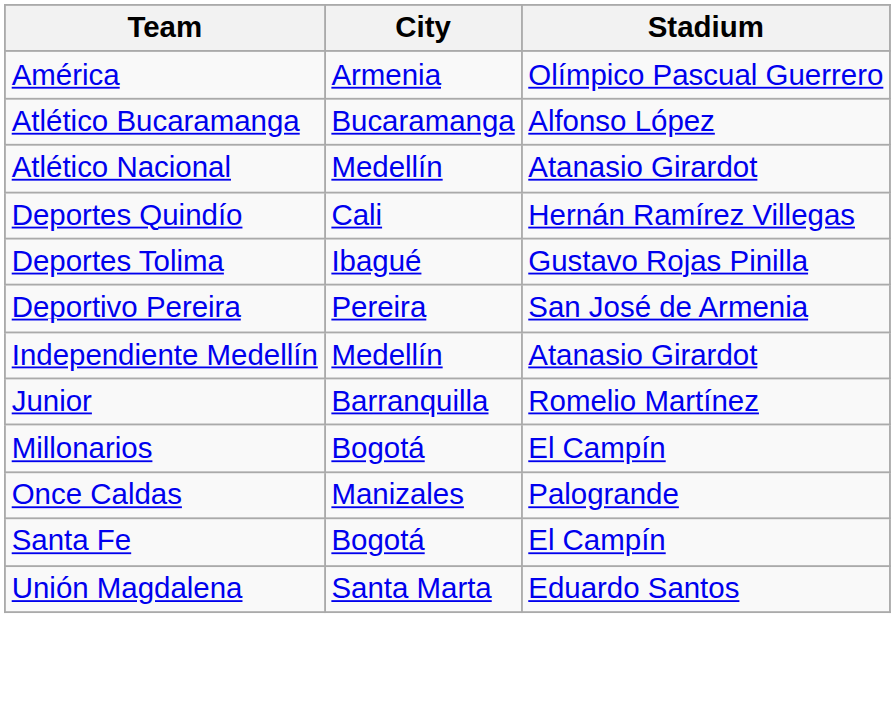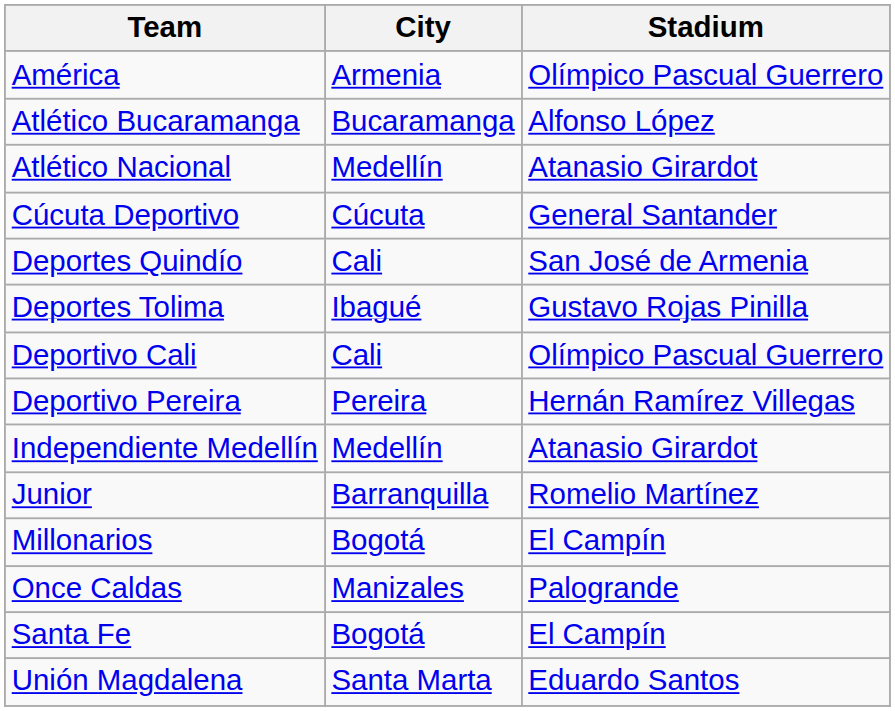 <table class="wikitable sortable">
 <tr>
 <th>Team</th>
 <th>City</th>
 <th>Stadium</th>
 </tr>
 <tr>
 <td><a href='#'>América</a></td>
 <td><a href='#'>Armenia</a></td>
 <td><a href='#'>Olímpico Pascual Guerrero</a></td>
 </tr>
 <tr>
 <td><a href='#'>Atlético Bucaramanga</a></td>
 <td><a href='#'>Bucaramanga</a></td>
 <td><a href='#'>Alfonso López</a></td>
 </tr>
 <tr>
 <td><a href='#'>Atlético Nacional</a></td>
 <td><a href='#'>Medellín</a></td>
 <td><a href='#'>Atanasio Girardot</a></td>
 </tr>
 <tr>
+<td><a href='#'>Cúcuta Deportivo</a></td>
+<td><a href='#'>Cúcuta</a></td>
+<td><a href='#'>General Santander</a></td>
+</tr>
+<tr>
 <td><a href='#'>Deportes Quindío</a></td>
 <td><a href='#'>Cali</a></td>
-<td><a href='#'>Hernán Ramírez Villegas</a></td>
+<td><a href='#'>San José de Armenia</a></td>
 </tr>
 <tr>
 <td><a href='#'>Deportes Tolima</a></td>
 <td><a href='#'>Ibagué</a></td>
 <td><a href='#'>Gustavo Rojas Pinilla</a></td>
 </tr>
 <tr>
+<td><a href='#'>Deportivo Cali</a></td>
+<td><a href='#'>Cali</a></td>
+<td><a href='#'>Olímpico Pascual Guerrero</a></td>
+</tr>
+<tr>
 <td><a href='#'>Deportivo Pereira</a></td>
 <td><a href='#'>Pereira</a></td>
-<td><a href='#'>San José de Armenia</a></td>
+<td><a href='#'>Hernán Ramírez Villegas</a></td>
 </tr>
 <tr>
 <td><a href='#'>Independiente Medellín</a></td>
 <td><a href='#'>Medellín</a></td>
 <td><a href='#'>Atanasio Girardot</a></td>
 </tr>
 <tr>
 <td><a href='#'>Junior</a></td>
 <td><a href='#'>Barranquilla</a></td>
 <td><a href='#'>Romelio Martínez</a></td>
 </tr>
 <tr>
 <td><a href='#'>Millonarios</a></td>
 <td><a href='#'>Bogotá</a></td>
 <td><a href='#'>El Campín</a></td>
 </tr>
 <tr>
 <td><a href='#'>Once Caldas</a></td>
 <td><a href='#'>Manizales</a></td>
 <td><a href='#'>Palogrande</a></td>
 </tr>
 <tr>
 <td><a href='#'>Santa Fe</a></td>
 <td><a href='#'>Bogotá</a></td>
 <td><a href='#'>El Campín</a></td>
 </tr>
 <tr>
 <td><a href='#'>Unión Magdalena</a></td>
 <td><a href='#'>Santa Marta</a></td>
 <td><a href='#'>Eduardo Santos</a></td>
 </tr>
 </table>
